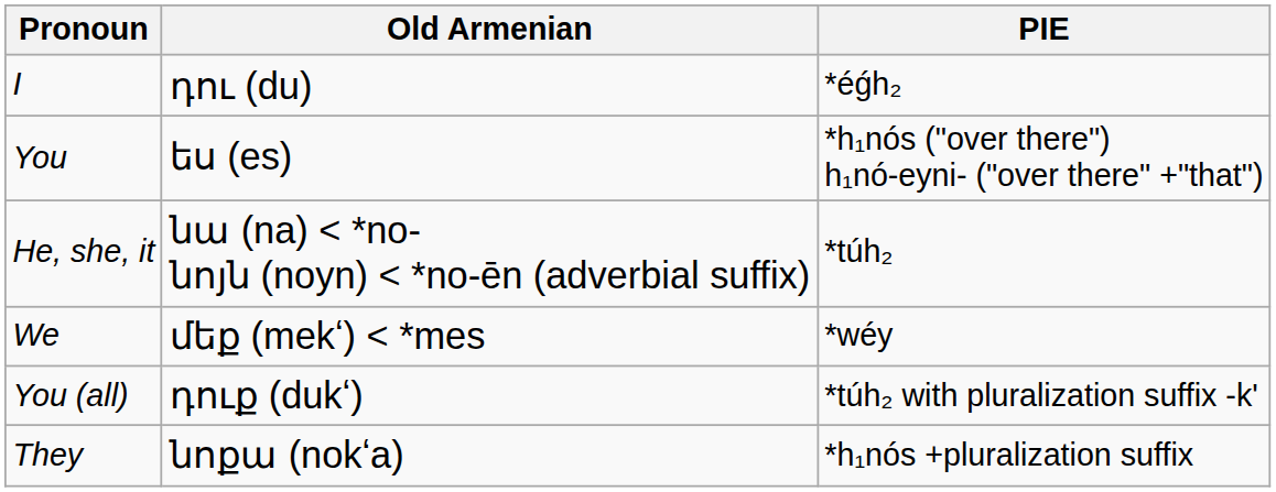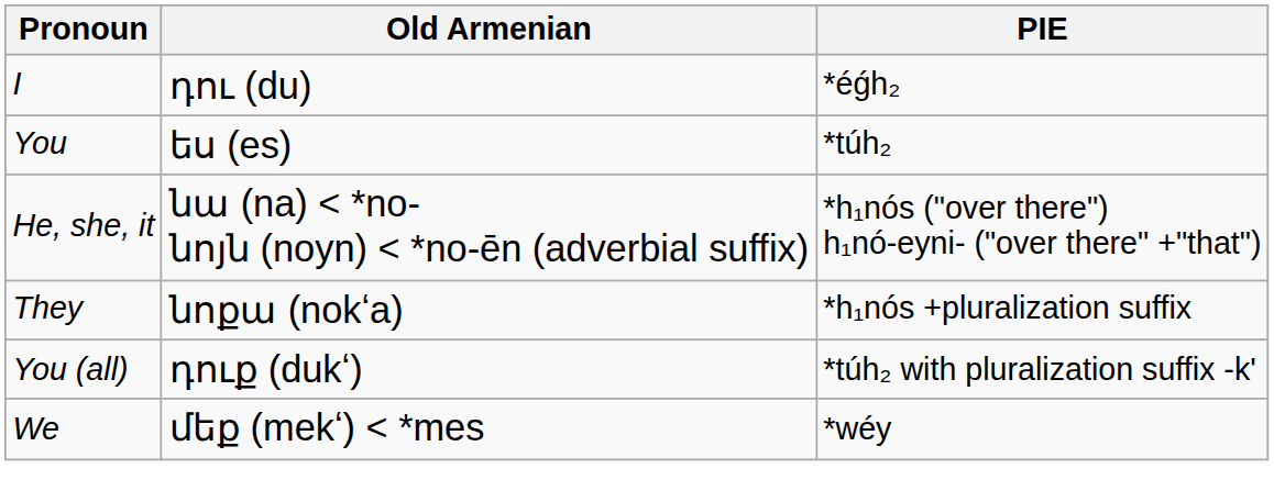 <table class="wikitable sortable">
 <tr>
 <th>Pronoun</th>
 <th>Old Armenian</th>
 <th>PIE</th>
 </tr>
 <tr>
 <td><em>I</em></td>
 <td><big>դու (du)</big></td>
 <td>*éǵh₂</td>
 </tr>
 <tr>
 <td><em>You</em></td>
 <td><big>ես (es)</big></td>
-<td>*h₁nós ("over there")<br>h₁nó-eyni- ("over there" +"that")</td>
+<td>*túh₂</td>
 </tr>
 <tr>
 <td><em>He, she, it</em></td>
 <td><big>նա (na) < *no-</big><br><big>նոյն (noyn) < *no-ēn (adverbial suffix)</big></td>
-<td>*túh₂</td>
+<td>*h₁nós ("over there")<br>h₁nó-eyni- ("over there" +"that")</td>
 </tr>
 <tr>
-<td><em>We</em></td>
-<td><big>մեք (mekʻ) < *mes</big></td>
-<td>*wéy</td>
+<td><em>They</em></td>
+<td><big>նոքա (nokʻa)</big></td>
+<td>*h₁nós +pluralization suffix</td>
 </tr>
 <tr>
 <td><em>You (all)</em></td>
 <td><big>դուք (dukʻ)</big></td>
 <td>*túh₂ with pluralization suffix -k'</td>
 </tr>
 <tr>
-<td><em>They</em></td>
-<td><big>նոքա (nokʻa)</big></td>
-<td>*h₁nós +pluralization suffix</td>
+<td><em>We</em></td>
+<td><big>մեք (mekʻ) < *mes</big></td>
+<td>*wéy</td>
 </tr>
 </table>
